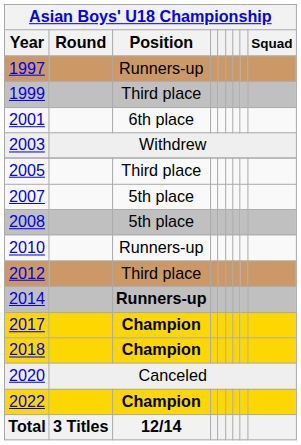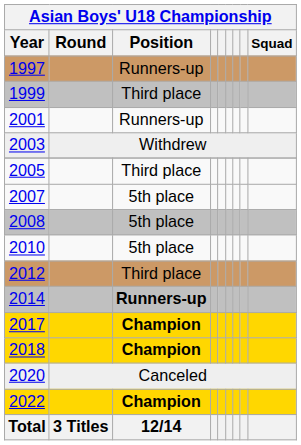 <table class="wikitable" style="text-align: center;">
 <tr>
 <th colspan=9><a href='#'>Asian Boys' U18 Championship</a></th>
 </tr>
 <tr>
 <th>Year</th>
 <th>Round</th>
 <th>Position</th>
 <th></th>
 <th></th>
 <th></th>
 <th></th>
 <th></th>
 <th><small>Squad</small></th>
 </tr>
 <tr bgcolor=cc9966>
 <td> <a href='#'>1997</a></td>
 <td></td>
 <td>Runners-up</td>
 <td></td>
 <td></td>
 <td></td>
 <td></td>
 <td></td>
 <td></td>
 </tr>
 <tr bgcolor=silver>
 <td> <a href='#'>1999</a></td>
 <td></td>
 <td>Third place</td>
 <td></td>
 <td></td>
 <td></td>
 <td></td>
 <td></td>
 <td></td>
 </tr>
 <tr bgcolor=>
 <td> <a href='#'>2001</a></td>
 <td></td>
-<td>6th place</td>
+<td>Runners-up</td>
 <td></td>
 <td></td>
 <td></td>
 <td></td>
 <td></td>
 <td></td>
 </tr>
 <tr bgcolor=efefef>
 <td> <a href='#'>2003</a></td>
 <td colspan=8>Withdrew</td>
 </tr>
 <tr>
 </tr>
 <tr bgcolor=>
 <td> <a href='#'>2005</a></td>
 <td></td>
 <td>Third place</td>
 <td></td>
 <td></td>
 <td></td>
 <td></td>
 <td></td>
 <td></td>
 </tr>
 <tr bgcolor=>
 <td> <a href='#'>2007</a></td>
 <td></td>
 <td>5th place</td>
 <td></td>
 <td></td>
 <td></td>
 <td></td>
 <td></td>
 <td></td>
 </tr>
 <tr bgcolor=silver>
 <td> <a href='#'>2008</a></td>
 <td></td>
 <td>5th place</td>
 <td></td>
 <td></td>
 <td></td>
 <td></td>
 <td></td>
 <td></td>
 </tr>
 <tr bgcolor=>
 <td> <a href='#'>2010</a></td>
 <td></td>
-<td>Runners-up</td>
+<td>5th place</td>
 <td></td>
 <td></td>
 <td></td>
 <td></td>
 <td></td>
 <td></td>
 </tr>
 <tr bgcolor=cc9966>
 <td> <a href='#'>2012</a></td>
 <td></td>
 <td>Third place</td>
 <td></td>
 <td></td>
 <td></td>
 <td></td>
 <td></td>
 <td></td>
 </tr>
 <tr bgcolor=silver>
 <td> <a href='#'>2014</a></td>
 <td></td>
 <td><strong>Runners-up</strong></td>
 <td></td>
 <td></td>
 <td></td>
 <td></td>
 <td></td>
 <td></td>
 </tr>
 <tr bgcolor=gold>
 <td> <a href='#'>2017</a></td>
 <td></td>
 <td><strong>Champion</strong></td>
 <td></td>
 <td></td>
 <td></td>
 <td></td>
 <td></td>
 <td></td>
 </tr>
 <tr bgcolor=gold>
 <td> <a href='#'>2018</a></td>
 <td></td>
 <td><strong>Champion</strong></td>
 <td></td>
 <td></td>
 <td></td>
 <td></td>
 <td></td>
 <td></td>
 </tr>
 <tr bgcolor=efefef>
 <td> <a href='#'>2020</a></td>
 <td colspan=8>Canceled</td>
 </tr>
 <tr bgcolor=gold>
 <td> <a href='#'>2022</a></td>
 <td></td>
 <td><strong>Champion</strong></td>
 <td></td>
 <td></td>
 <td></td>
 <td></td>
 <td></td>
 <td></td>
 </tr>
 <tr>
 <th>Total</th>
 <th>3 Titles</th>
 <th>12/14</th>
 <th></th>
 <th></th>
 <th></th>
 <th></th>
 <th></th>
 <th></th>
 </tr>
 </table>
